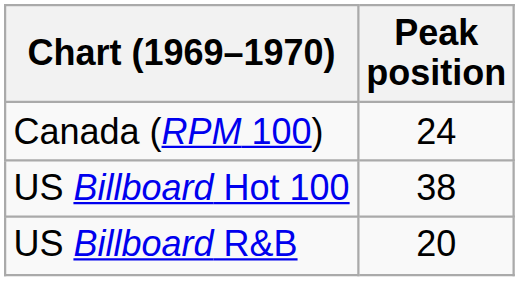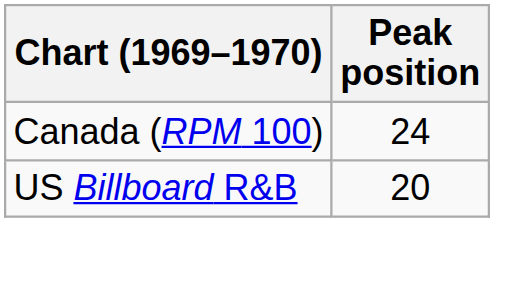 <table class="wikitable">
 <tr>
 <th>Chart (1969–1970)</th>
 <th>Peak<br>position</th>
 </tr>
 <tr>
 <td>Canada (<a href='#'><em>RPM</em> 100</a>)</td>
 <td align="center">24</td>
 </tr>
 <tr>
-<td>US <a href='#'><em>Billboard</em> Hot 100</a></td>
-<td align="center">38</td>
-</tr>
-<tr>
 <td>US <a href='#'><em>Billboard</em> R&B</a></td>
 <td align="center">20</td>
 </tr>
 </table>
